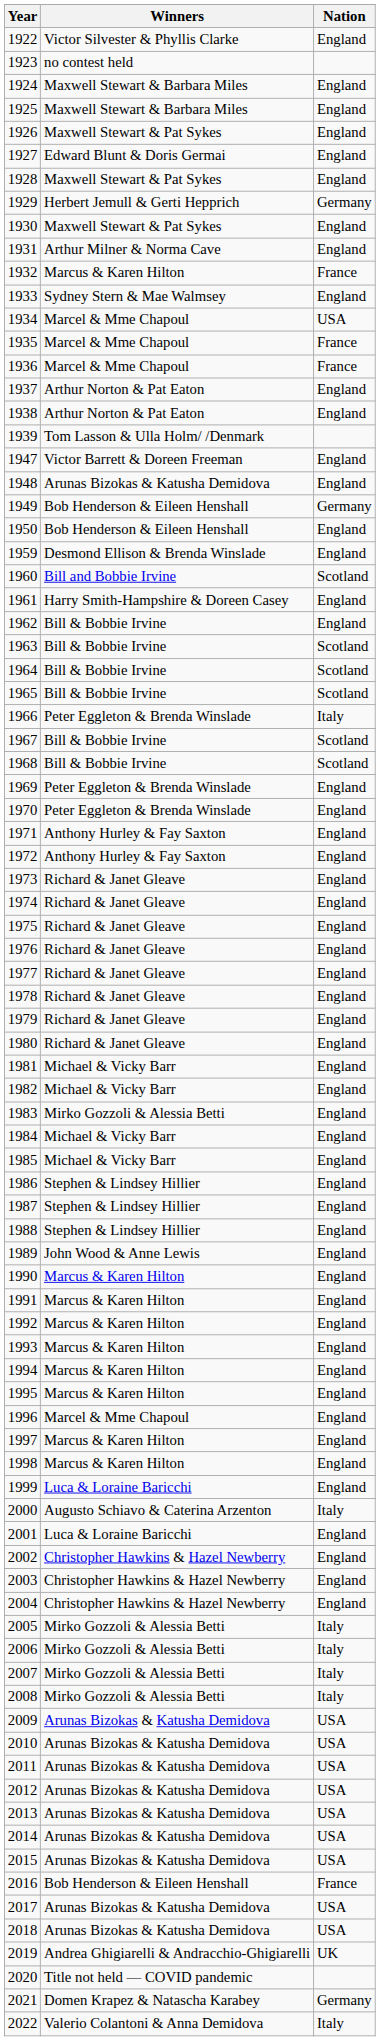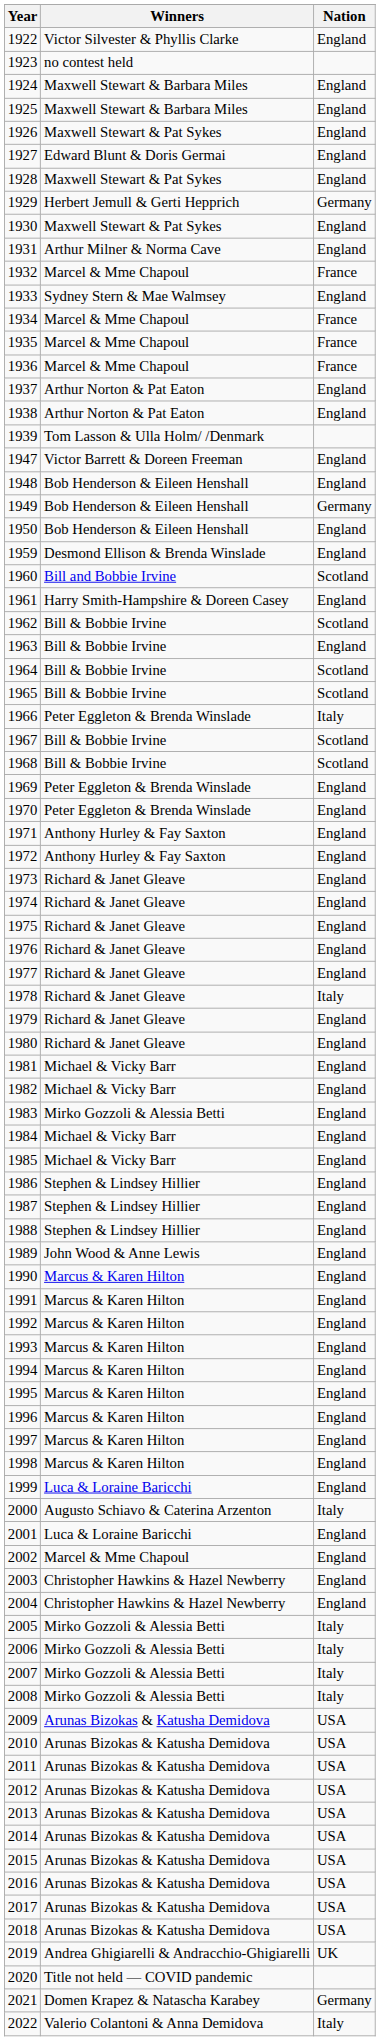 <table class=wikitable>
 <tr>
 </tr>
 <tr>
 <th>Year</th>
 <th>Winners</th>
 <th>Nation</th>
 </tr>
 <tr>
 <td>1922</td>
 <td>Victor Silvester & Phyllis Clarke</td>
 <td>England</td>
 </tr>
 <tr>
 <td>1923</td>
 <td>no contest held</td>
 <td></td>
 </tr>
 <tr>
 <td>1924</td>
 <td>Maxwell Stewart & Barbara Miles</td>
 <td>England</td>
 </tr>
 <tr>
 <td>1925</td>
 <td>Maxwell Stewart & Barbara Miles</td>
 <td>England</td>
 </tr>
 <tr>
 <td>1926</td>
 <td>Maxwell Stewart & Pat Sykes</td>
 <td>England</td>
 </tr>
 <tr>
 <td>1927</td>
 <td>Edward Blunt & Doris Germai</td>
 <td>England</td>
 </tr>
 <tr>
 <td>1928</td>
 <td>Maxwell Stewart & Pat Sykes</td>
 <td>England</td>
 </tr>
 <tr>
 <td>1929</td>
 <td>Herbert Jemull & Gerti Hepprich</td>
 <td>Germany</td>
 </tr>
 <tr>
 <td>1930</td>
 <td>Maxwell Stewart & Pat Sykes</td>
 <td>England</td>
 </tr>
 <tr>
 <td>1931</td>
 <td>Arthur Milner & Norma Cave</td>
 <td>England</td>
 </tr>
 <tr>
 <td>1932</td>
-<td>Marcus & Karen Hilton</td>
+<td>Marcel & Mme Chapoul</td>
 <td>France</td>
 </tr>
 <tr>
 <td>1933</td>
 <td>Sydney Stern & Mae Walmsey</td>
 <td>England</td>
 </tr>
 <tr>
 <td>1934</td>
 <td>Marcel & Mme Chapoul</td>
-<td>USA</td>
+<td>France</td>
 </tr>
 <tr>
 <td>1935</td>
 <td>Marcel & Mme Chapoul</td>
 <td>France</td>
 </tr>
 <tr>
 <td>1936</td>
 <td>Marcel & Mme Chapoul</td>
 <td>France</td>
 </tr>
 <tr>
 <td>1937</td>
 <td>Arthur Norton & Pat Eaton</td>
 <td>England</td>
 </tr>
 <tr>
 <td>1938</td>
 <td>Arthur Norton & Pat Eaton</td>
 <td>England</td>
 </tr>
 <tr>
 <td>1939</td>
 <td>Tom Lasson & Ulla Holm/ /Denmark</td>
 </tr>
 <tr>
 <td>1947</td>
 <td>Victor Barrett & Doreen Freeman</td>
 <td>England</td>
 </tr>
 <tr>
 <td>1948</td>
-<td>Arunas Bizokas & Katusha Demidova</td>
+<td>Bob Henderson & Eileen Henshall</td>
 <td>England</td>
 </tr>
 <tr>
 <td>1949</td>
 <td>Bob Henderson & Eileen Henshall</td>
 <td>Germany</td>
 </tr>
 <tr>
 <td>1950</td>
 <td>Bob Henderson & Eileen Henshall</td>
 <td>England</td>
 </tr>
 <tr>
 <td>1959</td>
 <td>Desmond Ellison & Brenda Winslade</td>
 <td>England</td>
 </tr>
 <tr>
 <td>1960</td>
 <td><a href='#'>Bill and Bobbie Irvine</a></td>
 <td>Scotland</td>
 </tr>
 <tr>
 <td>1961</td>
 <td>Harry Smith-Hampshire & Doreen Casey</td>
 <td>England</td>
 </tr>
 <tr>
 <td>1962</td>
 <td>Bill & Bobbie Irvine</td>
-<td>England</td>
+<td>Scotland</td>
 </tr>
 <tr>
 <td>1963</td>
 <td>Bill & Bobbie Irvine</td>
-<td>Scotland</td>
+<td>England</td>
 </tr>
 <tr>
 <td>1964</td>
 <td>Bill & Bobbie Irvine</td>
 <td>Scotland</td>
 </tr>
 <tr>
 <td>1965</td>
 <td>Bill & Bobbie Irvine</td>
 <td>Scotland</td>
 </tr>
 <tr>
 <td>1966</td>
 <td>Peter Eggleton & Brenda Winslade</td>
 <td>Italy</td>
 </tr>
 <tr>
 <td>1967</td>
 <td>Bill & Bobbie Irvine</td>
 <td>Scotland</td>
 </tr>
 <tr>
 <td>1968</td>
 <td>Bill & Bobbie Irvine</td>
 <td>Scotland</td>
 </tr>
 <tr>
 <td>1969</td>
 <td>Peter Eggleton & Brenda Winslade</td>
 <td>England</td>
 </tr>
 <tr>
 <td>1970</td>
 <td>Peter Eggleton & Brenda Winslade</td>
 <td>England</td>
 </tr>
 <tr>
 <td>1971</td>
 <td>Anthony Hurley & Fay Saxton</td>
 <td>England</td>
 </tr>
 <tr>
 <td>1972</td>
 <td>Anthony Hurley & Fay Saxton</td>
 <td>England</td>
 </tr>
 <tr>
 <td>1973</td>
 <td>Richard & Janet Gleave</td>
 <td>England</td>
 </tr>
 <tr>
 <td>1974</td>
 <td>Richard & Janet Gleave</td>
 <td>England</td>
 </tr>
 <tr>
 <td>1975</td>
 <td>Richard & Janet Gleave</td>
 <td>England</td>
 </tr>
 <tr>
 <td>1976</td>
 <td>Richard & Janet Gleave</td>
 <td>England</td>
 </tr>
 <tr>
 <td>1977</td>
 <td>Richard & Janet Gleave</td>
 <td>England</td>
 </tr>
 <tr>
 <td>1978</td>
 <td>Richard & Janet Gleave</td>
-<td>England</td>
+<td>Italy</td>
 </tr>
 <tr>
 <td>1979</td>
 <td>Richard & Janet Gleave</td>
 <td>England</td>
 </tr>
 <tr>
 <td>1980</td>
 <td>Richard & Janet Gleave</td>
 <td>England</td>
 </tr>
 <tr>
 <td>1981</td>
 <td>Michael & Vicky Barr</td>
 <td>England</td>
 </tr>
 <tr>
 <td>1982</td>
 <td>Michael & Vicky Barr</td>
 <td>England</td>
 </tr>
 <tr>
 <td>1983</td>
 <td>Mirko Gozzoli & Alessia Betti</td>
 <td>England</td>
 </tr>
 <tr>
 <td>1984</td>
 <td>Michael & Vicky Barr</td>
 <td>England</td>
 </tr>
 <tr>
 <td>1985</td>
 <td>Michael & Vicky Barr</td>
 <td>England</td>
 </tr>
 <tr>
 <td>1986</td>
 <td>Stephen & Lindsey Hillier</td>
 <td>England</td>
 </tr>
 <tr>
 <td>1987</td>
 <td>Stephen & Lindsey Hillier</td>
 <td>England</td>
 </tr>
 <tr>
 <td>1988</td>
 <td>Stephen & Lindsey Hillier</td>
 <td>England</td>
 </tr>
 <tr>
 <td>1989</td>
 <td>John Wood & Anne Lewis</td>
 <td>England</td>
 </tr>
 <tr>
 <td>1990</td>
 <td><a href='#'>Marcus & Karen Hilton</a></td>
 <td>England</td>
 </tr>
 <tr>
 <td>1991</td>
 <td>Marcus & Karen Hilton</td>
 <td>England</td>
 </tr>
 <tr>
 <td>1992</td>
 <td>Marcus & Karen Hilton</td>
 <td>England</td>
 </tr>
 <tr>
 <td>1993</td>
 <td>Marcus & Karen Hilton</td>
 <td>England</td>
 </tr>
 <tr>
 <td>1994</td>
 <td>Marcus & Karen Hilton</td>
 <td>England</td>
 </tr>
 <tr>
 <td>1995</td>
 <td>Marcus & Karen Hilton</td>
 <td>England</td>
 </tr>
 <tr>
 <td>1996</td>
-<td>Marcel & Mme Chapoul</td>
+<td>Marcus & Karen Hilton</td>
 <td>England</td>
 </tr>
 <tr>
 <td>1997</td>
 <td>Marcus & Karen Hilton</td>
 <td>England</td>
 </tr>
 <tr>
 <td>1998</td>
 <td>Marcus & Karen Hilton</td>
 <td>England</td>
 </tr>
 <tr>
 <td>1999</td>
 <td><a href='#'>Luca & Loraine Baricchi</a></td>
 <td>England</td>
 </tr>
 <tr>
 <td>2000</td>
 <td>Augusto Schiavo & Caterina Arzenton</td>
 <td>Italy</td>
 </tr>
 <tr>
 <td>2001</td>
 <td>Luca & Loraine Baricchi</td>
 <td>England</td>
 </tr>
 <tr>
 <td>2002</td>
-<td><a href='#'>Christopher Hawkins</a> & <a href='#'>Hazel Newberry</a></td>
+<td>Marcel & Mme Chapoul</td>
 <td>England</td>
 </tr>
 <tr>
 <td>2003</td>
 <td>Christopher Hawkins & Hazel Newberry</td>
 <td>England</td>
 </tr>
 <tr>
 <td>2004</td>
 <td>Christopher Hawkins & Hazel Newberry</td>
 <td>England</td>
 </tr>
 <tr>
 <td>2005</td>
 <td>Mirko Gozzoli & Alessia Betti</td>
 <td>Italy</td>
 </tr>
 <tr>
 <td>2006</td>
 <td>Mirko Gozzoli & Alessia Betti</td>
 <td>Italy</td>
 </tr>
 <tr>
 <td>2007</td>
 <td>Mirko Gozzoli & Alessia Betti</td>
 <td>Italy</td>
 </tr>
 <tr>
 <td>2008</td>
 <td>Mirko Gozzoli & Alessia Betti</td>
 <td>Italy</td>
 </tr>
 <tr>
 <td>2009</td>
 <td><a href='#'>Arunas Bizokas</a> & <a href='#'>Katusha Demidova</a></td>
 <td>USA</td>
 </tr>
 <tr>
 <td>2010</td>
 <td>Arunas Bizokas & Katusha Demidova</td>
 <td>USA</td>
 </tr>
 <tr>
 <td>2011</td>
 <td>Arunas Bizokas & Katusha Demidova</td>
 <td>USA</td>
 </tr>
 <tr>
 <td>2012</td>
 <td>Arunas Bizokas & Katusha Demidova</td>
 <td>USA</td>
 </tr>
 <tr>
 <td>2013</td>
 <td>Arunas Bizokas & Katusha Demidova</td>
 <td>USA</td>
 </tr>
 <tr>
 <td>2014</td>
 <td>Arunas Bizokas & Katusha Demidova</td>
 <td>USA</td>
 </tr>
 <tr>
 <td>2015</td>
 <td>Arunas Bizokas & Katusha Demidova</td>
 <td>USA</td>
 </tr>
 <tr>
 <td>2016</td>
-<td>Bob Henderson & Eileen Henshall</td>
-<td>France</td>
+<td>Arunas Bizokas & Katusha Demidova</td>
+<td>USA</td>
 </tr>
 <tr>
 <td>2017</td>
 <td>Arunas Bizokas & Katusha Demidova</td>
 <td>USA</td>
 </tr>
 <tr>
 <td>2018</td>
 <td>Arunas Bizokas & Katusha Demidova</td>
 <td>USA</td>
 </tr>
 <tr>
 <td>2019</td>
 <td>Andrea Ghigiarelli & Andracchio-Ghigiarelli</td>
 <td>UK</td>
 </tr>
 <tr>
 <td>2020</td>
 <td>Title not held — COVID pandemic</td>
 <td></td>
 </tr>
 <tr>
 <td>2021</td>
 <td>Domen Krapez & Natascha Karabey</td>
 <td>Germany</td>
 </tr>
 <tr>
 <td>2022</td>
 <td>Valerio Colantoni & Anna Demidova</td>
 <td>Italy</td>
 </tr>
 </table>
